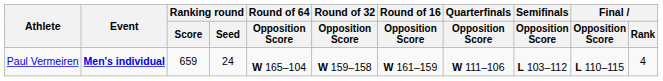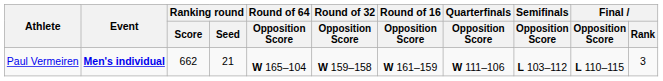 <table class="wikitable" style="font-size:90%">
 <tr>
 <th rowspan=2>Athlete</th>
 <th rowspan=2>Event</th>
 <th colspan="2">Ranking round</th>
 <th>Round of 64</th>
 <th>Round of 32</th>
 <th>Round of 16</th>
 <th>Quarterfinals</th>
 <th>Semifinals</th>
 <th colspan="2">Final / </th>
 </tr>
 <tr style="font-size:95%">
 <th>Score</th>
 <th>Seed</th>
 <th>Opposition<br>Score</th>
 <th>Opposition<br>Score</th>
 <th>Opposition<br>Score</th>
 <th>Opposition<br>Score</th>
 <th>Opposition<br>Score</th>
 <th>Opposition<br>Score</th>
 <th>Rank</th>
 </tr>
 <tr align=center>
 <td align=left><a href='#'>Paul Vermeiren</a></td>
 <td><strong><a href='#'>Men's individual</a></strong></td>
-<td>659</td>
-<td>24</td>
+<td>662</td>
+<td>21</td>
 <td><br><strong>W</strong> 165–104</td>
 <td><br><strong>W</strong> 159–158</td>
 <td><br><strong>W</strong> 161–159</td>
 <td><br><strong>W</strong> 111–106</td>
 <td><br><strong>L</strong> 103–112</td>
 <td><br><strong>L</strong> 110–115</td>
-<td>4</td>
+<td>3</td>
 </tr>
 </table>
